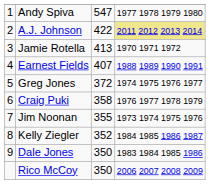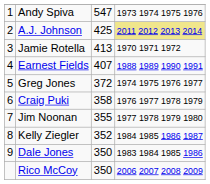 <table class="wikitable">
 <tr>
 </tr>
 <tr>
 <td>1</td>
 <td>Andy Spiva</td>
 <td>547</td>
-<td style="font-size:80%;">1977 1978 1979 1980</td>
+<td style="font-size:80%;">1973 1974 1975 1976</td>
 </tr>
 <tr>
 <td>2</td>
 <td><a href='#'>A.J. Johnson</a></td>
-<td>422</td>
+<td>425</td>
 <td style="background: khaki; font-size:80%;"><a href='#'>2011</a> <a href='#'>2012</a> <a href='#'>2013</a> <a href='#'>2014</a></td>
 </tr>
 <tr>
 <td>3</td>
 <td>Jamie Rotella</td>
 <td>413</td>
 <td style="font-size:80%;">1970 1971 1972</td>
 </tr>
 <tr>
 <td>4</td>
 <td><a href='#'>Earnest Fields</a></td>
 <td>407</td>
 <td style="font-size:80%;"><a href='#'>1988</a> <a href='#'>1989</a> <a href='#'>1990</a> <a href='#'>1991</a></td>
 </tr>
 <tr>
 <td>5</td>
 <td>Greg Jones</td>
 <td>372</td>
 <td style="font-size:80%;">1974 1975 1976 1977</td>
 </tr>
 <tr>
 <td>6</td>
 <td><a href='#'>Craig Puki</a></td>
 <td>358</td>
 <td style="font-size:80%;">1976 1977 1978 1979</td>
 </tr>
 <tr>
 <td>7</td>
 <td>Jim Noonan</td>
 <td>355</td>
-<td style="font-size:80%;">1973 1974 1975 1976</td>
+<td style="font-size:80%;">1977 1978 1979 1980</td>
 </tr>
 <tr>
 <td>8</td>
 <td>Kelly Ziegler</td>
 <td>352</td>
 <td style="font-size:80%;">1984 1985 <a href='#'>1986</a> <a href='#'>1987</a></td>
 </tr>
 <tr>
 <td>9</td>
 <td><a href='#'>Dale Jones</a></td>
 <td>350</td>
 <td style="font-size:80%;">1983 1984 1985 <a href='#'>1986</a></td>
 </tr>
 <tr>
 <td></td>
 <td><a href='#'>Rico McCoy</a></td>
 <td>350</td>
 <td style="font-size:80%;"><a href='#'>2006</a> <a href='#'>2007</a> <a href='#'>2008</a> <a href='#'>2009</a></td>
 </tr>
 </table>
